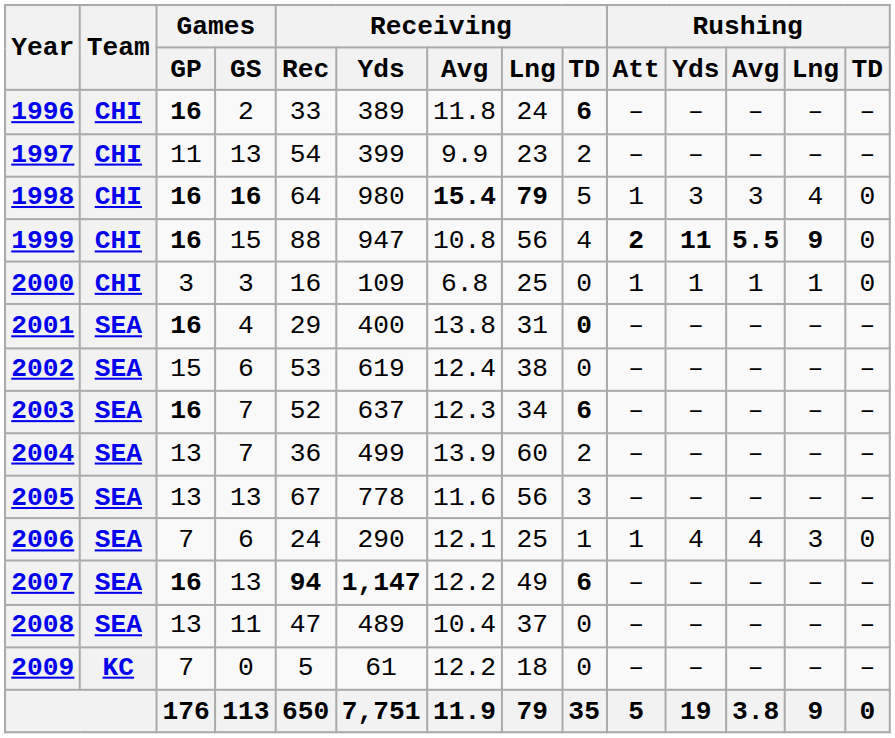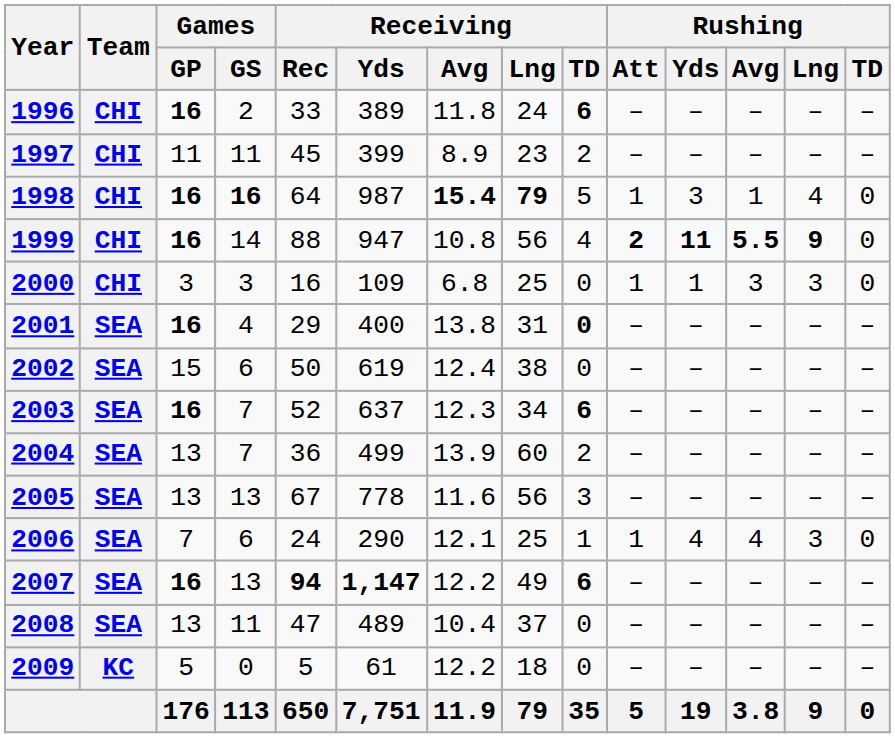 <table class="wikitable" style="text-align:center;">
 <tr>
 <th rowspan="2">Year</th>
 <th rowspan="2">Team</th>
 <th colspan="2">Games</th>
 <th colspan="5">Receiving</th>
 <th colspan="5">Rushing</th>
 </tr>
 <tr>
 <th>GP</th>
 <th>GS</th>
 <th>Rec</th>
 <th>Yds</th>
 <th>Avg</th>
 <th>Lng</th>
 <th>TD</th>
 <th>Att</th>
 <th>Yds</th>
 <th>Avg</th>
 <th>Lng</th>
 <th>TD</th>
 </tr>
 <tr>
 <th><a href='#'>1996</a></th>
 <th><a href='#'>CHI</a></th>
 <td><strong>16</strong></td>
 <td>2</td>
 <td>33</td>
 <td>389</td>
 <td>11.8</td>
 <td>24</td>
 <td><strong>6</strong></td>
 <td>–</td>
 <td>–</td>
 <td>–</td>
 <td>–</td>
 <td>–</td>
 </tr>
 <tr>
 <th><a href='#'>1997</a></th>
 <th><a href='#'>CHI</a></th>
 <td>11</td>
-<td>13</td>
-<td>54</td>
+<td>11</td>
+<td>45</td>
 <td>399</td>
-<td>9.9</td>
+<td>8.9</td>
 <td>23</td>
 <td>2</td>
 <td>–</td>
 <td>–</td>
 <td>–</td>
 <td>–</td>
 <td>–</td>
 </tr>
 <tr>
 <th><a href='#'>1998</a></th>
 <th><a href='#'>CHI</a></th>
 <td><strong>16</strong></td>
 <td><strong>16</strong></td>
 <td>64</td>
-<td>980</td>
+<td>987</td>
 <td><strong>15.4</strong></td>
 <td><strong>79</strong></td>
 <td>5</td>
 <td>1</td>
 <td>3</td>
-<td>3</td>
+<td>1</td>
 <td>4</td>
 <td>0</td>
 </tr>
 <tr>
 <th><a href='#'>1999</a></th>
 <th><a href='#'>CHI</a></th>
 <td><strong>16</strong></td>
-<td>15</td>
+<td>14</td>
 <td>88</td>
 <td>947</td>
 <td>10.8</td>
 <td>56</td>
 <td>4</td>
 <td><strong>2</strong></td>
 <td><strong>11</strong></td>
 <td><strong>5.5</strong></td>
 <td><strong>9</strong></td>
 <td>0</td>
 </tr>
 <tr>
 <th><a href='#'>2000</a></th>
 <th><a href='#'>CHI</a></th>
 <td>3</td>
 <td>3</td>
 <td>16</td>
 <td>109</td>
 <td>6.8</td>
 <td>25</td>
 <td>0</td>
 <td>1</td>
 <td>1</td>
-<td>1</td>
-<td>1</td>
+<td>3</td>
+<td>3</td>
 <td>0</td>
 </tr>
 <tr>
 <th><a href='#'>2001</a></th>
 <th><a href='#'>SEA</a></th>
 <td><strong>16</strong></td>
 <td>4</td>
 <td>29</td>
 <td>400</td>
 <td>13.8</td>
 <td>31</td>
 <td><strong>0</strong></td>
 <td>–</td>
 <td>–</td>
 <td>–</td>
 <td>–</td>
 <td>–</td>
 </tr>
 <tr>
 <th><a href='#'>2002</a></th>
 <th><a href='#'>SEA</a></th>
 <td>15</td>
 <td>6</td>
-<td>53</td>
+<td>50</td>
 <td>619</td>
 <td>12.4</td>
 <td>38</td>
 <td>0</td>
 <td>–</td>
 <td>–</td>
 <td>–</td>
 <td>–</td>
 <td>–</td>
 </tr>
 <tr>
 <th><a href='#'>2003</a></th>
 <th><a href='#'>SEA</a></th>
 <td><strong>16</strong></td>
 <td>7</td>
 <td>52</td>
 <td>637</td>
 <td>12.3</td>
 <td>34</td>
 <td><strong>6</strong></td>
 <td>–</td>
 <td>–</td>
 <td>–</td>
 <td>–</td>
 <td>–</td>
 </tr>
 <tr>
 <th><a href='#'>2004</a></th>
 <th><a href='#'>SEA</a></th>
 <td>13</td>
 <td>7</td>
 <td>36</td>
 <td>499</td>
 <td>13.9</td>
 <td>60</td>
 <td>2</td>
 <td>–</td>
 <td>–</td>
 <td>–</td>
 <td>–</td>
 <td>–</td>
 </tr>
 <tr>
 <th><a href='#'>2005</a></th>
 <th><a href='#'>SEA</a></th>
 <td>13</td>
 <td>13</td>
 <td>67</td>
 <td>778</td>
 <td>11.6</td>
 <td>56</td>
 <td>3</td>
 <td>–</td>
 <td>–</td>
 <td>–</td>
 <td>–</td>
 <td>–</td>
 </tr>
 <tr>
 <th><a href='#'>2006</a></th>
 <th><a href='#'>SEA</a></th>
 <td>7</td>
 <td>6</td>
 <td>24</td>
 <td>290</td>
 <td>12.1</td>
 <td>25</td>
 <td>1</td>
 <td>1</td>
 <td>4</td>
 <td>4</td>
 <td>3</td>
 <td>0</td>
 </tr>
 <tr>
 <th><a href='#'>2007</a></th>
 <th><a href='#'>SEA</a></th>
 <td><strong>16</strong></td>
 <td>13</td>
 <td><strong>94</strong></td>
 <td><strong>1,147</strong></td>
 <td>12.2</td>
 <td>49</td>
 <td><strong>6</strong></td>
 <td>–</td>
 <td>–</td>
 <td>–</td>
 <td>–</td>
 <td>–</td>
 </tr>
 <tr>
 <th><a href='#'>2008</a></th>
 <th><a href='#'>SEA</a></th>
 <td>13</td>
 <td>11</td>
 <td>47</td>
 <td>489</td>
 <td>10.4</td>
 <td>37</td>
 <td>0</td>
 <td>–</td>
 <td>–</td>
 <td>–</td>
 <td>–</td>
 <td>–</td>
 </tr>
 <tr>
 <th><a href='#'>2009</a></th>
 <th><a href='#'>KC</a></th>
-<td>7</td>
+<td>5</td>
 <td>0</td>
 <td>5</td>
 <td>61</td>
 <td>12.2</td>
 <td>18</td>
 <td>0</td>
 <td>–</td>
 <td>–</td>
 <td>–</td>
 <td>–</td>
 <td>–</td>
 </tr>
 <tr>
 <th colspan="2"></th>
 <th>176</th>
 <th>113</th>
 <th>650</th>
 <th>7,751</th>
 <th>11.9</th>
 <th>79</th>
 <th>35</th>
 <th>5</th>
 <th>19</th>
 <th>3.8</th>
 <th>9</th>
 <th>0</th>
 </tr>
 </table>
